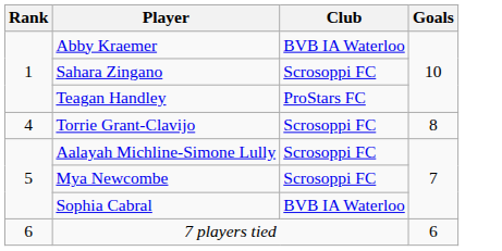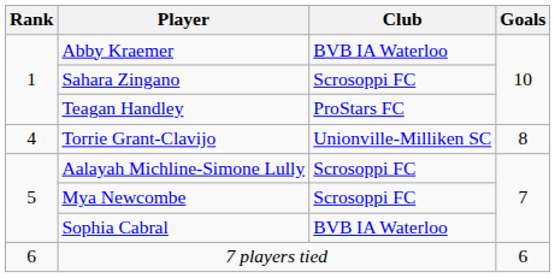 <table class="wikitable">
 <tr>
 <th>Rank</th>
 <th>Player</th>
 <th>Club</th>
 <th>Goals</th>
 </tr>
 <tr>
 <td style="text-align:center" rowspan="3">1</td>
 <td><a href='#'>Abby Kraemer</a></td>
 <td><a href='#'>BVB IA Waterloo</a></td>
 <td style="text-align:center" rowspan="3">10</td>
 </tr>
 <tr>
 <td><a href='#'>Sahara Zingano</a></td>
 <td><a href='#'>Scrosoppi FC</a></td>
 </tr>
 <tr>
 <td><a href='#'>Teagan Handley</a></td>
 <td><a href='#'>ProStars FC</a></td>
 </tr>
 <tr>
 <td style="text-align:center" rowspan="1">4</td>
 <td><a href='#'>Torrie Grant-Clavijo</a></td>
-<td><a href='#'>Scrosoppi FC</a></td>
+<td><a href='#'>Unionville-Milliken SC</a></td>
 <td style="text-align:center" rowspan="1">8</td>
 </tr>
 <tr>
 <td style="text-align:center" rowspan="3">5</td>
 <td><a href='#'>Aalayah Michline-Simone Lully</a></td>
 <td><a href='#'>Scrosoppi FC</a></td>
 <td style="text-align:center" rowspan="3">7</td>
 </tr>
 <tr>
 <td><a href='#'>Mya Newcombe</a></td>
 <td><a href='#'>Scrosoppi FC</a></td>
 </tr>
 <tr>
 <td><a href='#'>Sophia Cabral</a></td>
 <td><a href='#'>BVB IA Waterloo</a></td>
 </tr>
 <tr>
 <td style="text-align:center">6</td>
 <td style="text-align:center" colspan="2"><em>7 players tied</em></td>
 <td style="text-align:center">6</td>
 </tr>
 </table>
